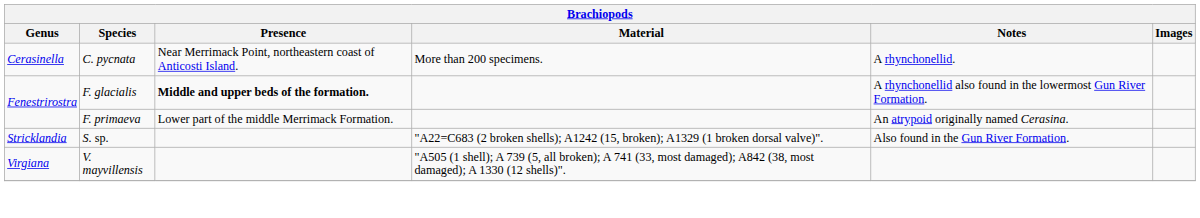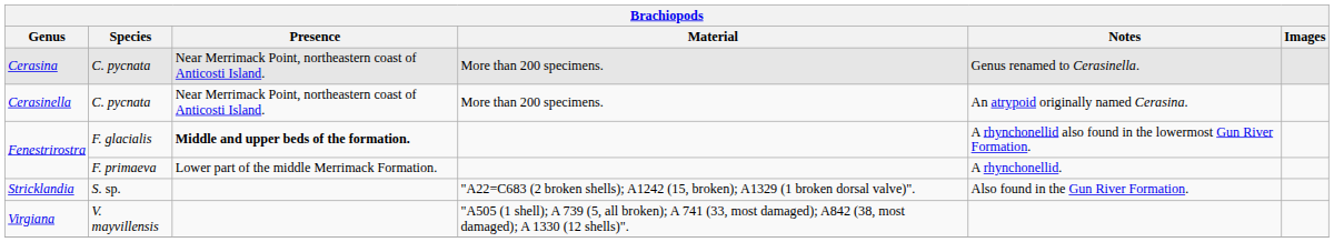 <table class="wikitable" align="center">
 <tr>
 <th colspan="6" align="center"><strong><a href='#'>Brachiopods</a></strong></th>
 </tr>
 <tr>
 <th>Genus</th>
 <th>Species</th>
 <th>Presence</th>
 <th><strong>Material</strong></th>
 <th>Notes</th>
 <th>Images</th>
 </tr>
 <tr>
+<td style="background:#E6E6E6;"><em><a href='#'>Cerasina</a></em></td>
+<td style="background:#E6E6E6;"><em>C. pycnata</em></td>
+<td style="background:#E6E6E6;">Near Merrimack Point, northeastern coast of <a href='#'>Anticosti Island</a>.</td>
+<td style="background:#E6E6E6;">More than 200 specimens.</td>
+<td style="background:#E6E6E6;">Genus renamed to <em>Cerasinella</em>.</td>
+<td style="background:#E6E6E6;"></td>
+</tr>
+<tr>
 <td><em><a href='#'>Cerasinella</a></em></td>
 <td><em>C. pycnata</em></td>
 <td>Near Merrimack Point, northeastern coast of <a href='#'>Anticosti Island</a>.</td>
 <td>More than 200 specimens.</td>
-<td>A <a href='#'>rhynchonellid</a>.</td>
+<td>An <a href='#'>atrypoid</a> originally named <em>Cerasina</em>.</td>
 <td></td>
 </tr>
 <tr>
 <td rowspan=2><em><a href='#'>Fenestrirostra</a></em></td>
 <td><em>F. glacialis</em></td>
 <td><strong>Middle and upper beds of the formation.</strong></td>
 <td></td>
 <td>A <a href='#'>rhynchonellid</a> also found in the lowermost <a href='#'>Gun River Formation</a>.</td>
 <td></td>
 </tr>
 <tr>
 <td><em>F. primaeva</em></td>
 <td>Lower part of the middle Merrimack Formation.</td>
 <td></td>
-<td>An <a href='#'>atrypoid</a> originally named <em>Cerasina</em>.</td>
+<td>A <a href='#'>rhynchonellid</a>.</td>
 <td></td>
 </tr>
 <tr>
 <td><em><a href='#'>Stricklandia</a></em></td>
 <td><em>S.</em> sp.</td>
 <td></td>
 <td>"A22=C683 (2 broken shells); A1242 (15, broken); A1329 (1 broken dorsal valve)".</td>
 <td>Also found in the <a href='#'>Gun River Formation</a>.</td>
 <td></td>
 </tr>
 <tr>
 <td><em><a href='#'>Virgiana</a></em></td>
 <td><em>V. mayvillensis</em></td>
 <td></td>
 <td>"A505 (1 shell); A 739 (5, all broken); A 741 (33, most damaged); A842 (38, most damaged); A 1330 (12 shells)".</td>
 <td></td>
 <td></td>
 </tr>
 <tr>
 </tr>
 </table>
